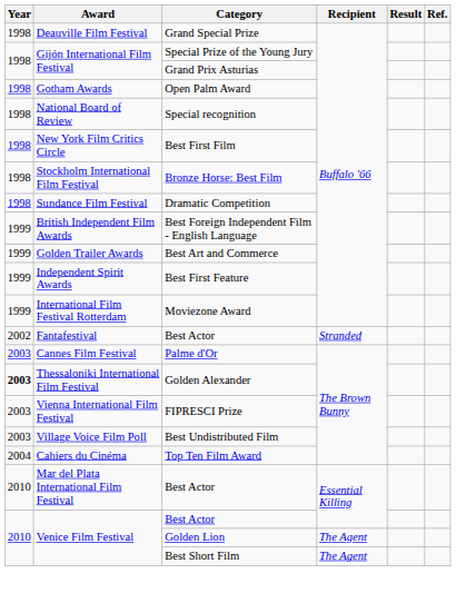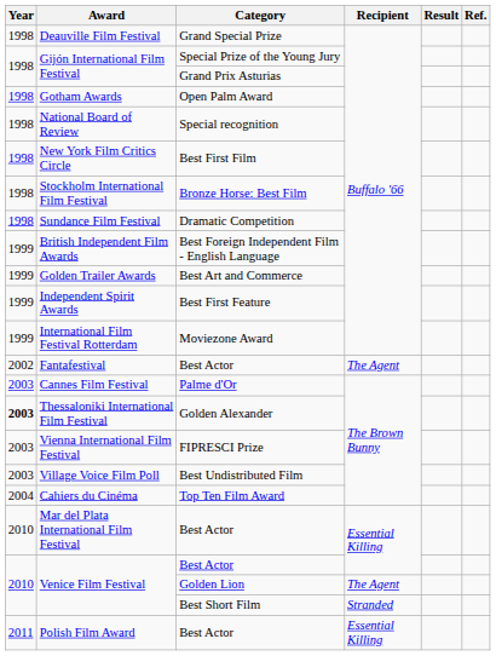 <table class="wikitable sortable">
 <tr>
 <th scope="col">Year</th>
 <th scope="col">Award</th>
 <th scope="col">Category</th>
 <th scope="col">Recipient</th>
 <th scope="col">Result</th>
 <th scope="col">Ref.</th>
 </tr>
 <tr>
 <td>1998</td>
 <td><a href='#'>Deauville Film Festival</a></td>
 <td>Grand Special Prize</td>
 <td rowspan="12"><em><a href='#'>Buffalo '66</a></em></td>
 <td></td>
 <td></td>
 </tr>
 <tr>
 <td rowspan="2">1998</td>
 <td rowspan="2"><a href='#'>Gijón International Film Festival</a></td>
 <td>Special Prize of the Young Jury</td>
 <td></td>
 <td></td>
 </tr>
 <tr>
 <td>Grand Prix Asturias</td>
 <td></td>
 <td></td>
 </tr>
 <tr>
 <td><a href='#'>1998</a></td>
 <td><a href='#'>Gotham Awards</a></td>
 <td>Open Palm Award</td>
 <td></td>
 <td></td>
 </tr>
 <tr>
 <td>1998</td>
 <td><a href='#'>National Board of Review</a></td>
 <td>Special recognition</td>
 <td></td>
 <td></td>
 </tr>
 <tr>
 <td><a href='#'>1998</a></td>
 <td><a href='#'>New York Film Critics Circle</a></td>
 <td>Best First Film</td>
 <td></td>
 <td></td>
 </tr>
 <tr>
 <td>1998</td>
 <td><a href='#'>Stockholm International Film Festival</a></td>
 <td><a href='#'>Bronze Horse: Best Film</a></td>
 <td></td>
 <td></td>
 </tr>
 <tr>
 <td><a href='#'>1998</a></td>
 <td><a href='#'>Sundance Film Festival</a></td>
 <td>Dramatic Competition</td>
 <td></td>
 <td></td>
 </tr>
 <tr>
 <td>1999</td>
 <td><a href='#'>British Independent Film Awards</a></td>
 <td>Best Foreign Independent Film - English Language</td>
 <td></td>
 <td></td>
 </tr>
 <tr>
 <td>1999</td>
 <td><a href='#'>Golden Trailer Awards</a></td>
 <td>Best Art and Commerce</td>
 <td></td>
 <td></td>
 </tr>
 <tr>
 <td>1999</td>
 <td><a href='#'>Independent Spirit Awards</a></td>
 <td>Best First Feature</td>
 <td></td>
 <td></td>
 </tr>
 <tr>
 <td>1999</td>
 <td><a href='#'>International Film Festival Rotterdam</a></td>
 <td>Moviezone Award</td>
 <td></td>
 <td></td>
 </tr>
 <tr>
 <td>2002</td>
 <td><a href='#'>Fantafestival</a></td>
 <td>Best Actor</td>
-<td><em><a href='#'>Stranded</a></em></td>
+<td><em><a href='#'>The Agent</a></em></td>
 <td></td>
 <td></td>
 </tr>
 <tr>
 <td><a href='#'>2003</a></td>
 <td><a href='#'>Cannes Film Festival</a></td>
 <td><a href='#'>Palme d'Or</a></td>
 <td rowspan="5"><em><a href='#'>The Brown Bunny</a></em></td>
 <td></td>
 <td></td>
 </tr>
 <tr>
 <td><strong>2003</strong></td>
 <td><a href='#'>Thessaloniki International Film Festival</a></td>
 <td>Golden Alexander</td>
 <td></td>
 <td></td>
 </tr>
 <tr>
 <td>2003</td>
 <td><a href='#'>Vienna International Film Festival</a></td>
 <td>FIPRESCI Prize</td>
 <td></td>
 <td></td>
 </tr>
 <tr>
 <td>2003</td>
 <td><a href='#'>Village Voice Film Poll</a></td>
 <td>Best Undistributed Film</td>
 <td></td>
 <td></td>
 </tr>
 <tr>
 <td>2004</td>
 <td><a href='#'>Cahiers du Cinéma</a></td>
 <td><a href='#'>Top Ten Film Award</a></td>
 <td></td>
 <td></td>
 </tr>
 <tr>
 <td>2010</td>
 <td><a href='#'>Mar del Plata International Film Festival</a></td>
 <td>Best Actor</td>
 <td rowspan="2"><em><a href='#'>Essential Killing</a></em></td>
 <td></td>
 <td></td>
 </tr>
 <tr>
 <td rowspan="3"><a href='#'>2010</a></td>
 <td rowspan="3"><a href='#'>Venice Film Festival</a></td>
 <td><a href='#'>Best Actor</a></td>
 <td></td>
 <td></td>
 </tr>
 <tr>
 <td><a href='#'>Golden Lion</a></td>
 <td><em><a href='#'>The Agent</a></em></td>
 <td></td>
 <td></td>
 </tr>
 <tr>
 <td>Best Short Film</td>
-<td><em><a href='#'>The Agent</a></em></td>
+<td><em><a href='#'>Stranded</a></em></td>
+<td></td>
+<td></td>
+</tr>
+<tr>
+<td><a href='#'>2011</a></td>
+<td><a href='#'>Polish Film Award</a></td>
+<td>Best Actor</td>
+<td><em><a href='#'>Essential Killing</a></em></td>
 <td></td>
 <td></td>
 </tr>
 </table>
